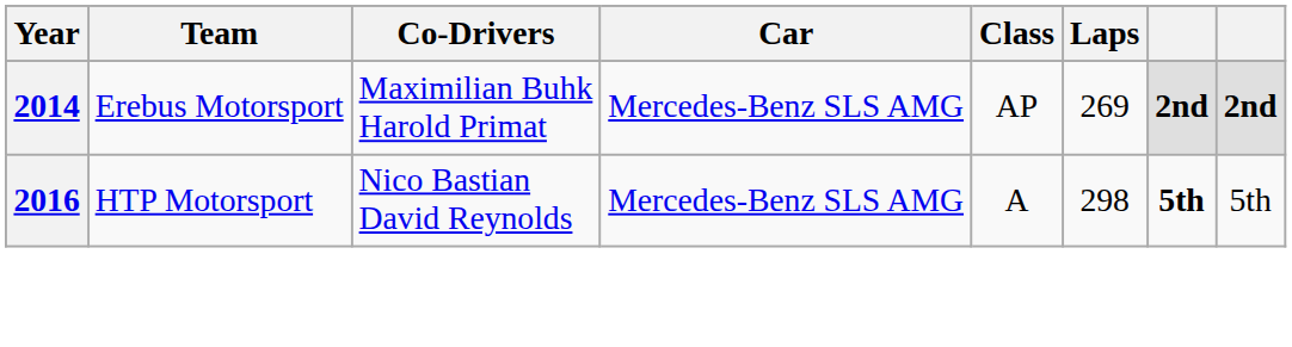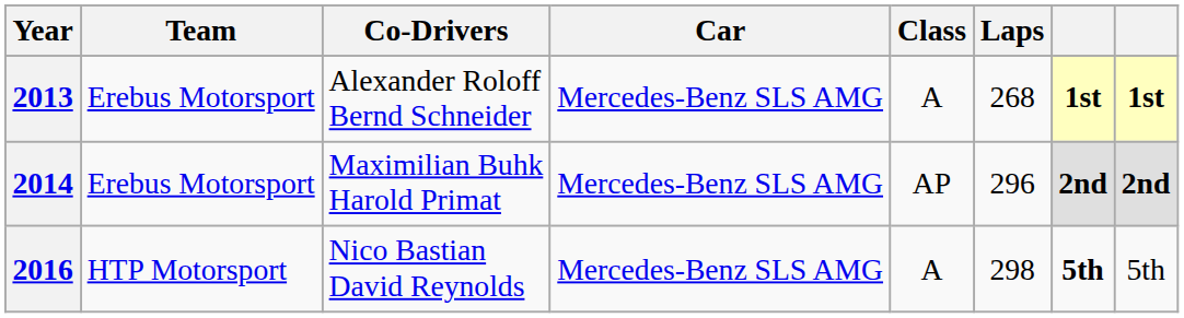 <table class="wikitable" style="font-size:90%">
 <tr>
 <th>Year</th>
 <th>Team</th>
 <th>Co-Drivers</th>
 <th>Car</th>
 <th>Class</th>
 <th>Laps</th>
 <th></th>
 <th></th>
 </tr>
 <tr align="center">
+<th><a href='#'>2013</a></th>
+<td align="left"> <a href='#'>Erebus Motorsport</a></td>
+<td align="left"> Alexander Roloff<br> <a href='#'>Bernd Schneider</a></td>
+<td align="left"><a href='#'>Mercedes-Benz SLS AMG</a></td>
+<td>A</td>
+<td>268</td>
+<td style="background:#ffffbf;"><strong>1st</strong></td>
+<td style="background:#ffffbf;"><strong>1st</strong></td>
+</tr>
+<tr align="center">
 <th><a href='#'>2014</a></th>
 <td align="left"> <a href='#'>Erebus Motorsport</a></td>
 <td align="left"> <a href='#'>Maximilian Buhk</a><br> <a href='#'>Harold Primat</a></td>
 <td align="left"><a href='#'>Mercedes-Benz SLS AMG</a></td>
 <td>AP</td>
-<td>269</td>
+<td>296</td>
 <td style="background:#dfdfdf;"><strong>2nd</strong></td>
 <td style="background:#dfdfdf;"><strong>2nd</strong></td>
 </tr>
 <tr align="center">
 <th><a href='#'>2016</a></th>
 <td align="left"> <a href='#'>HTP Motorsport</a></td>
 <td align="left"> <a href='#'>Nico Bastian</a><br> <a href='#'>David Reynolds</a></td>
 <td align="left"><a href='#'>Mercedes-Benz SLS AMG</a></td>
 <td>A</td>
 <td>298</td>
 <td><strong>5th</strong></td>
 <td>5th</td>
 </tr>
 </table>
